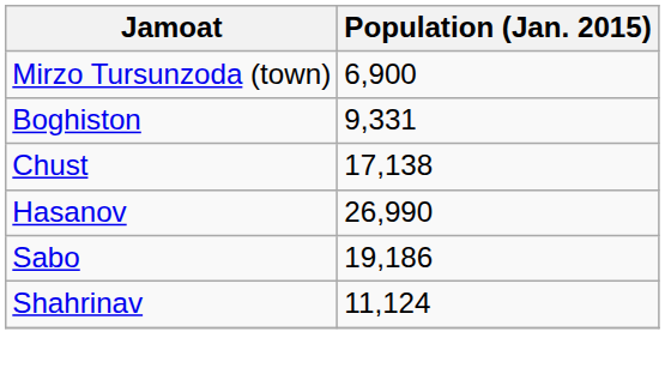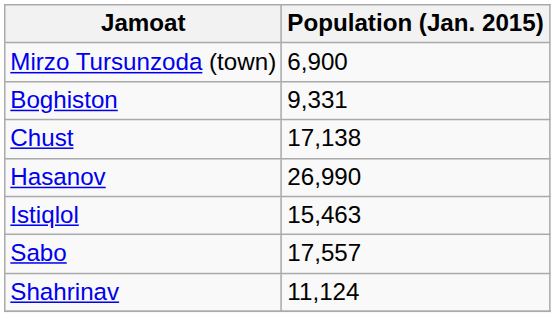 <table class="wikitable sortable">
 <tr>
 <th>Jamoat</th>
 <th>Population (Jan. 2015)</th>
 </tr>
 <tr>
 <td><a href='#'>Mirzo Tursunzoda</a> (town)</td>
 <td>6,900</td>
 </tr>
 <tr>
 <td><a href='#'>Boghiston</a></td>
 <td>9,331</td>
 </tr>
 <tr>
 <td><a href='#'>Chust</a></td>
 <td>17,138</td>
 </tr>
 <tr>
 <td><a href='#'>Hasanov</a></td>
 <td>26,990</td>
 </tr>
 <tr>
+<td><a href='#'>Istiqlol</a></td>
+<td>15,463</td>
+</tr>
+<tr>
 <td><a href='#'>Sabo</a></td>
-<td>19,186</td>
+<td>17,557</td>
 </tr>
 <tr>
 <td><a href='#'>Shahrinav</a></td>
 <td>11,124</td>
 </tr>
 <tr>
 </tr>
 </table>
